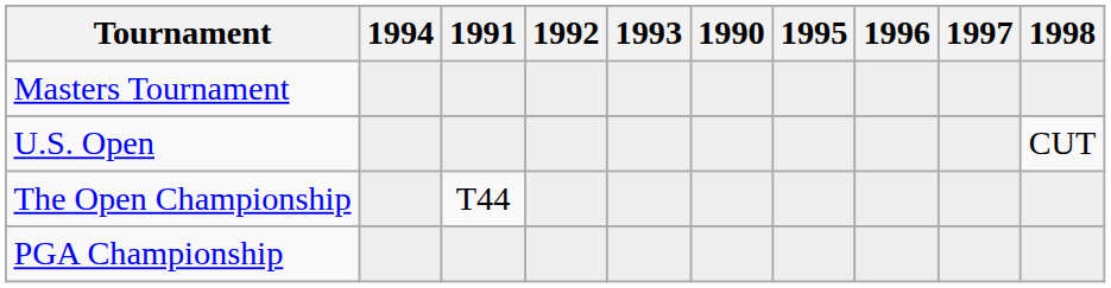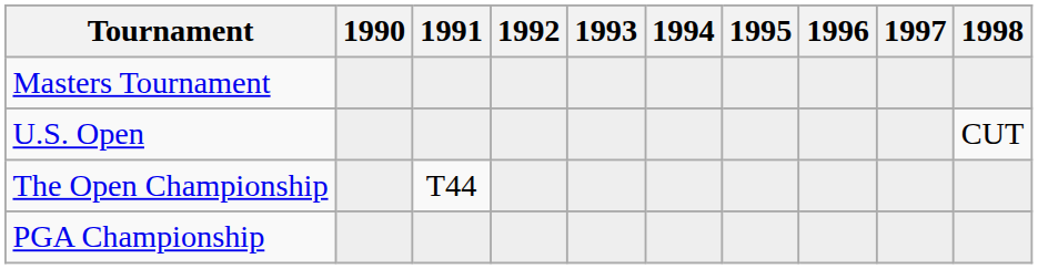 <table class="wikitable" style="font-size:95%;text-align:center;">
 <tr>
 <th>Tournament</th>
-<th>1994</th>
+<th>1990</th>
 <th>1991</th>
 <th>1992</th>
 <th>1993</th>
-<th>1990</th>
+<th>1994</th>
 <th>1995</th>
 <th>1996</th>
 <th>1997</th>
 <th>1998</th>
 </tr>
 <tr>
 <td align=left><a href='#'>Masters Tournament</a></td>
 <td style="background:#eeeeee;"></td>
 <td style="background:#eeeeee;"></td>
 <td style="background:#eeeeee;"></td>
 <td style="background:#eeeeee;"></td>
 <td style="background:#eeeeee;"></td>
 <td style="background:#eeeeee;"></td>
 <td style="background:#eeeeee;"></td>
 <td style="background:#eeeeee;"></td>
 <td style="background:#eeeeee;"></td>
 </tr>
 <tr>
 <td align=left><a href='#'>U.S. Open</a></td>
 <td style="background:#eeeeee;"></td>
 <td style="background:#eeeeee;"></td>
 <td style="background:#eeeeee;"></td>
 <td style="background:#eeeeee;"></td>
 <td style="background:#eeeeee;"></td>
 <td style="background:#eeeeee;"></td>
 <td style="background:#eeeeee;"></td>
 <td style="background:#eeeeee;"></td>
 <td>CUT</td>
 </tr>
 <tr>
 <td align=left><a href='#'>The Open Championship</a></td>
 <td style="background:#eeeeee;"></td>
 <td>T44</td>
 <td style="background:#eeeeee;"></td>
 <td style="background:#eeeeee;"></td>
 <td style="background:#eeeeee;"></td>
 <td style="background:#eeeeee;"></td>
 <td style="background:#eeeeee;"></td>
 <td style="background:#eeeeee;"></td>
 <td style="background:#eeeeee;"></td>
 </tr>
 <tr>
 <td align=left><a href='#'>PGA Championship</a></td>
 <td style="background:#eeeeee;"></td>
 <td style="background:#eeeeee;"></td>
 <td style="background:#eeeeee;"></td>
 <td style="background:#eeeeee;"></td>
 <td style="background:#eeeeee;"></td>
 <td style="background:#eeeeee;"></td>
 <td style="background:#eeeeee;"></td>
 <td style="background:#eeeeee;"></td>
 <td style="background:#eeeeee;"></td>
 </tr>
 </table>
